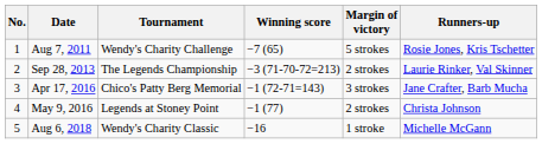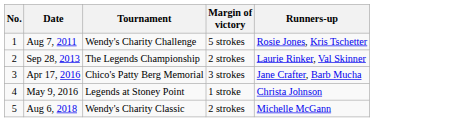 <table class="wikitable" style="font-size:95%;">
 <tr>
 <th>No.</th>
 <th>Date</th>
 <th>Tournament</th>
-<th>Winning score</th>
 <th>Margin of<br>victory</th>
 <th>Runners-up</th>
 </tr>
 <tr>
 <td align=center>1</td>
 <td>Aug 7, <a href='#'>2011</a></td>
 <td>Wendy's Charity Challenge</td>
-<td>−7 (65)</td>
 <td>5 strokes</td>
 <td> <a href='#'>Rosie Jones</a>,  <a href='#'>Kris Tschetter</a></td>
 </tr>
 <tr>
 <td align=center>2</td>
 <td>Sep 28, <a href='#'>2013</a></td>
 <td>The Legends Championship</td>
-<td>−3 (71-70-72=213)</td>
 <td>2 strokes</td>
 <td> <a href='#'>Laurie Rinker</a>,  <a href='#'>Val Skinner</a></td>
 </tr>
 <tr>
 <td align=center>3</td>
 <td>Apr 17, <a href='#'>2016</a></td>
 <td>Chico's Patty Berg Memorial</td>
-<td>−1 (72-71=143)</td>
 <td>3 strokes</td>
 <td>  <a href='#'>Jane Crafter</a>,  <a href='#'>Barb Mucha</a></td>
 </tr>
 <tr>
 <td align=center>4</td>
 <td>May 9, 2016</td>
 <td>Legends at Stoney Point</td>
-<td>−1 (77)</td>
-<td>2 strokes</td>
+<td>1 stroke</td>
 <td> <a href='#'>Christa Johnson</a></td>
 </tr>
 <tr>
 <td align=center>5</td>
 <td>Aug 6, <a href='#'>2018</a></td>
 <td>Wendy's Charity Classic</td>
-<td>−16</td>
-<td>1 stroke</td>
+<td>2 strokes</td>
 <td> <a href='#'>Michelle McGann</a></td>
 </tr>
 </table>
